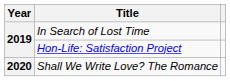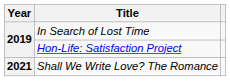 <table class="wikitable plainrowheaders sortable">
 <tr>
 <th scope="col">Year</th>
 <th scope="col">Title</th>
 <th scope="col" class="unsortable"></th>
 </tr>
 <tr>
 <th scope="row" rowspan="2">2019</th>
 <td><em>In Search of Lost Time</em></td>
 <td style="text-align:center"></td>
 </tr>
 <tr>
 <td><em><a href='#'>Hon-Life: Satisfaction Project</a></em></td>
 <td style="text-align:center"></td>
 </tr>
 <tr>
-<th scope="row">2020</th>
+<th scope="row">2021</th>
 <td><em>Shall We Write Love? The Romance</em></td>
 <td style="text-align:center"></td>
 </tr>
 </table>
